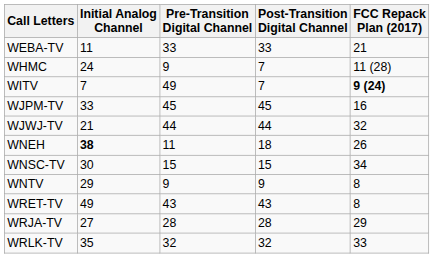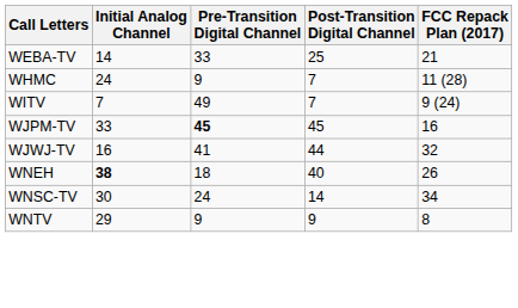 <table class="sortable wikitable">
 <tr>
 <th>Call Letters</th>
 <th>Initial Analog<br>Channel</th>
 <th>Pre-Transition<br>Digital Channel</th>
 <th>Post-Transition<br>Digital Channel</th>
 <th>FCC Repack<br>Plan (2017)</th>
 </tr>
 <tr>
 <td>WEBA-TV</td>
-<td>11</td>
+<td>14</td>
 <td>33</td>
-<td>33</td>
+<td>25</td>
 <td>21</td>
 </tr>
 <tr>
 <td>WHMC</td>
 <td>24</td>
 <td>9</td>
 <td>7</td>
 <td>11 (28)</td>
 </tr>
 <tr>
 <td>WITV</td>
 <td>7</td>
 <td>49</td>
 <td>7</td>
-<td><strong>9 (24)</strong></td>
+<td>9 (24)</td>
 </tr>
 <tr>
 <td>WJPM-TV</td>
 <td>33</td>
-<td>45</td>
+<td><strong>45</strong></td>
 <td>45</td>
 <td>16</td>
 </tr>
 <tr>
 <td>WJWJ-TV</td>
-<td>21</td>
-<td>44</td>
+<td>16</td>
+<td>41</td>
 <td>44</td>
 <td>32</td>
 </tr>
 <tr>
 <td>WNEH</td>
 <td><strong>38</strong></td>
-<td>11</td>
 <td>18</td>
+<td>40</td>
 <td>26</td>
 </tr>
 <tr>
 <td>WNSC-TV</td>
 <td>30</td>
-<td>15</td>
-<td>15</td>
+<td>24</td>
+<td>14</td>
 <td>34</td>
 </tr>
 <tr>
 <td>WNTV</td>
 <td>29</td>
 <td>9</td>
 <td>9</td>
 <td>8</td>
 </tr>
-<tr>
-<td>WRET-TV</td>
-<td>49</td>
-<td>43</td>
-<td>43</td>
-<td>8 </td>
-</tr>
-<tr>
-<td>WRJA-TV</td>
-<td>27</td>
-<td>28</td>
-<td>28</td>
-<td>29</td>
-</tr>
-<tr>
-<td>WRLK-TV</td>
-<td>35</td>
-<td>32</td>
-<td>32</td>
-<td>33</td>
-</tr>
 </table>
